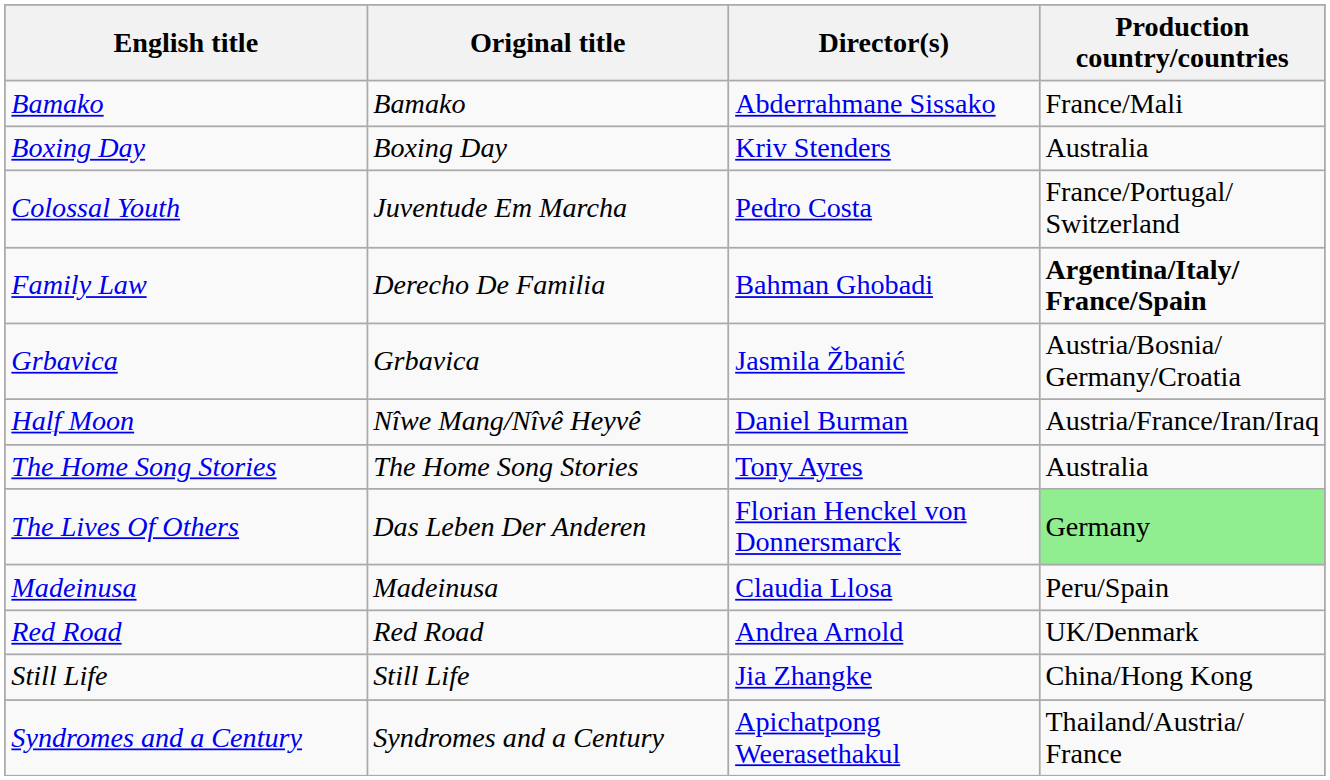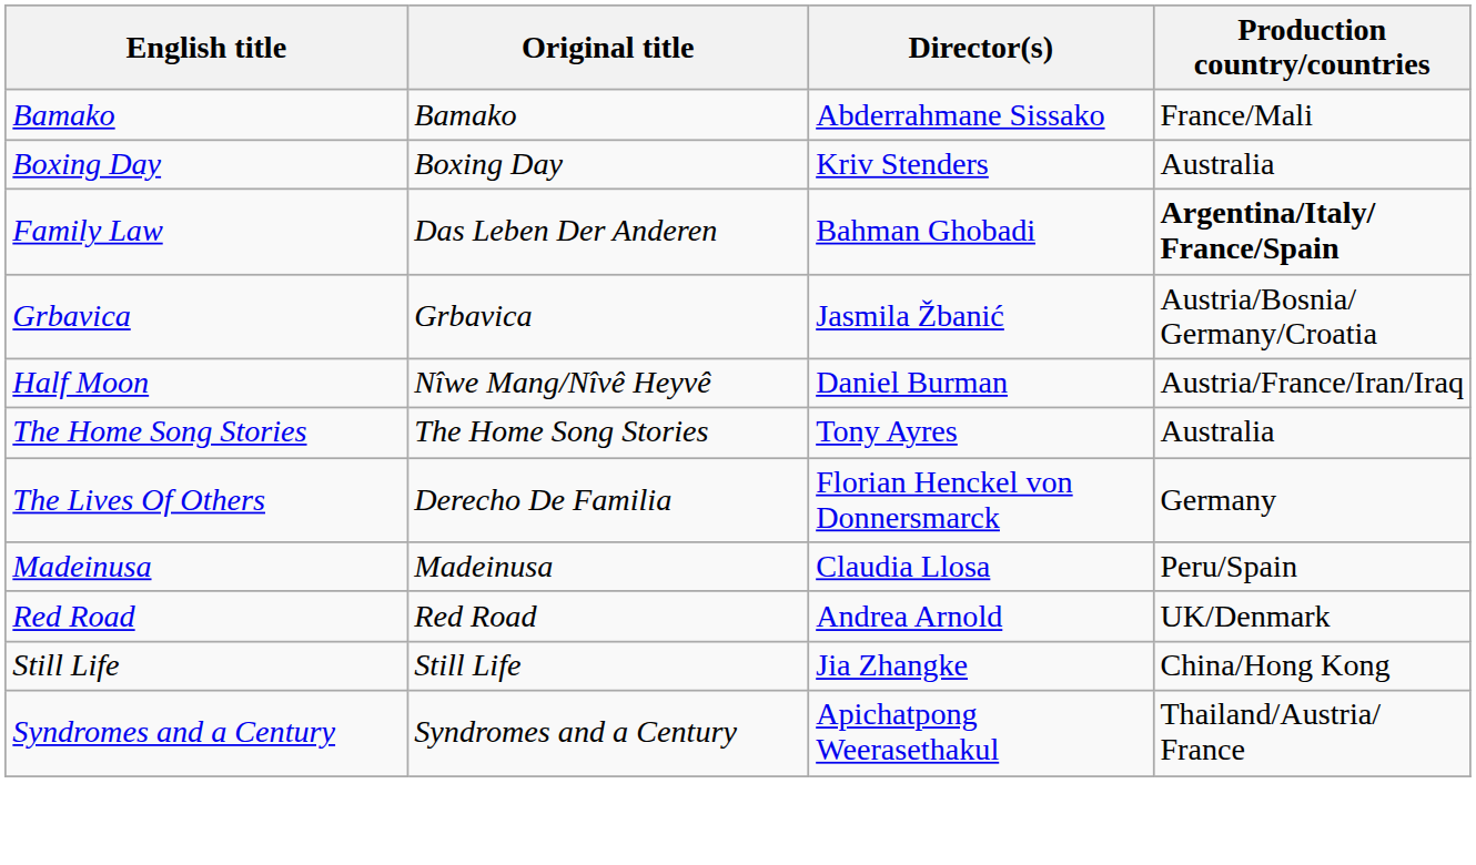 <table class="sortable wikitable" width="85%" cellpadding="5">
 <tr>
 <th width="30%">English title</th>
 <th width="30%">Original title</th>
 <th width="25%">Director(s)</th>
 <th width="15%">Production country/countries</th>
 </tr>
 <tr>
 <td><em><a href='#'>Bamako</a></em></td>
 <td><em>Bamako</em></td>
 <td><a href='#'>Abderrahmane Sissako</a></td>
 <td>France/Mali</td>
 </tr>
 <tr>
 <td><em><a href='#'>Boxing Day</a></em></td>
 <td><em>Boxing Day</em></td>
 <td><a href='#'>Kriv Stenders</a></td>
 <td>Australia</td>
 </tr>
 <tr>
-<td><em><a href='#'>Colossal Youth</a></em></td>
-<td><em>Juventude Em Marcha</em></td>
-<td><a href='#'>Pedro Costa</a></td>
-<td>France/Portugal/ Switzerland</td>
-</tr>
-<tr>
 <td><em><a href='#'>Family Law</a></em></td>
-<td><em>Derecho De Familia</em></td>
+<td><em>Das Leben Der Anderen</em></td>
 <td><a href='#'>Bahman Ghobadi</a></td>
 <td><strong>Argentina/Italy/ France/Spain</strong></td>
 </tr>
 <tr>
 <td><em><a href='#'>Grbavica</a></em></td>
 <td><em>Grbavica</em></td>
 <td><a href='#'>Jasmila Žbanić</a></td>
 <td>Austria/Bosnia/ Germany/Croatia</td>
 </tr>
 <tr>
 <td><em><a href='#'>Half Moon</a></em></td>
 <td><em>Nîwe Mang/Nîvê Heyvê</em></td>
 <td><a href='#'>Daniel Burman</a></td>
 <td>Austria/France/Iran/Iraq</td>
 </tr>
 <tr>
 <td><em><a href='#'>The Home Song Stories</a></em></td>
 <td><em>The Home Song Stories</em></td>
 <td><a href='#'>Tony Ayres</a></td>
 <td>Australia</td>
 </tr>
 <tr>
 <td><em><a href='#'>The Lives Of Others</a></em></td>
-<td><em>Das Leben Der Anderen</em></td>
+<td><em>Derecho De Familia</em></td>
 <td><a href='#'>Florian Henckel von Donnersmarck</a></td>
-<td style="background: lightgreen;">Germany</td>
+<td>Germany</td>
 </tr>
 <tr>
 <td><em><a href='#'>Madeinusa</a></em></td>
 <td><em>Madeinusa </em></td>
 <td><a href='#'>Claudia Llosa</a></td>
 <td>Peru/Spain</td>
 </tr>
 <tr>
 <td><em><a href='#'>Red Road</a></em></td>
 <td><em>Red Road</em></td>
 <td><a href='#'>Andrea Arnold</a></td>
 <td>UK/Denmark</td>
 </tr>
 <tr -style="background:#FFDEAD;">
 <td><em>Still Life </em></td>
 <td><em>Still Life </em></td>
 <td><a href='#'>Jia Zhangke</a></td>
 <td>China/Hong Kong</td>
 </tr>
 <tr>
 <td><em><a href='#'>Syndromes and a Century</a></em></td>
 <td><em>Syndromes and a Century</em></td>
 <td><a href='#'>Apichatpong Weerasethakul</a></td>
 <td>Thailand/Austria/ France</td>
 </tr>
 </table>
